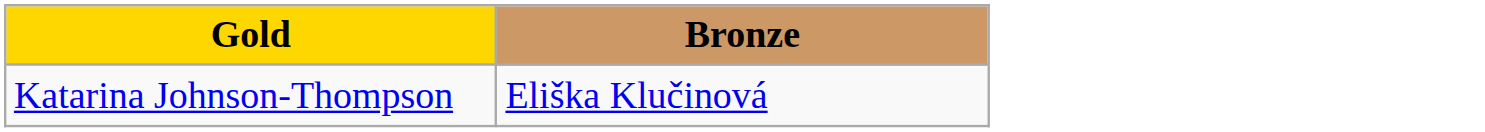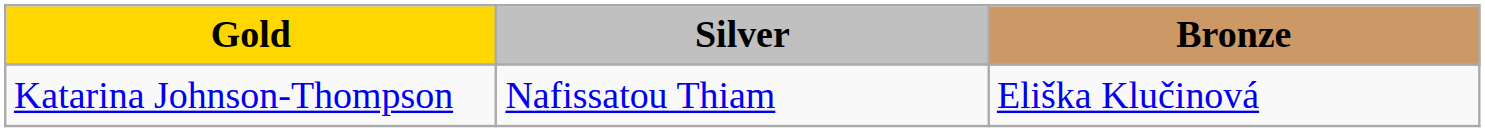 <table class="wikitable" style="text-align:left">
 <tr align="center">
 <td width=200 bgcolor=gold><strong>Gold</strong></td>
+<td width=200 bgcolor=silver><strong>Silver</strong></td>
 <td width=200 bgcolor=CC9966><strong>Bronze</strong></td>
 </tr>
 <tr>
 <td><a href='#'>Katarina Johnson-Thompson</a><br><em></em></td>
+<td><a href='#'>Nafissatou Thiam</a><br><em></em></td>
 <td><a href='#'>Eliška Klučinová</a><br><em></em></td>
 </tr>
 </table>
